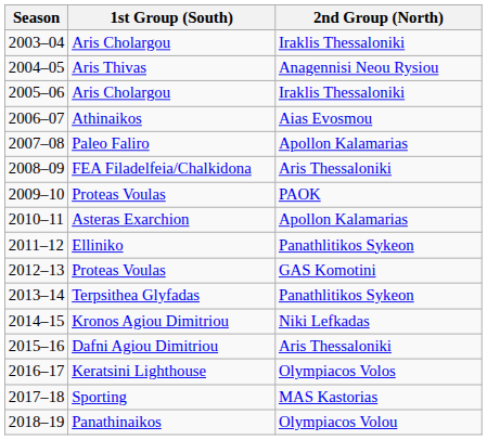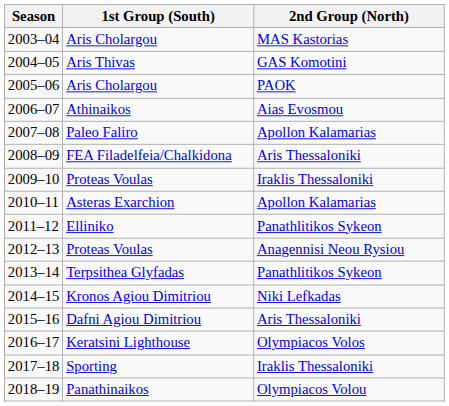 <table class="wikitable">
 <tr>
 <th>Season</th>
 <th width="200">1st Group (South)</th>
 <th width="200">2nd Group (North)</th>
 </tr>
 <tr>
 <td>2003–04</td>
 <td><a href='#'>Aris Cholargou</a></td>
-<td><a href='#'>Iraklis Thessaloniki</a></td>
+<td><a href='#'>MAS Kastorias</a></td>
 </tr>
 <tr>
 <td>2004–05</td>
 <td><a href='#'>Aris Thivas</a></td>
-<td><a href='#'>Anagennisi Neou Rysiou</a></td>
+<td><a href='#'>GAS Komotini</a></td>
 </tr>
 <tr>
 <td>2005–06</td>
 <td><a href='#'>Aris Cholargou</a></td>
-<td><a href='#'>Iraklis Thessaloniki</a></td>
+<td><a href='#'>PAOK</a></td>
 </tr>
 <tr>
 <td>2006–07</td>
 <td><a href='#'>Athinaikos</a></td>
 <td><a href='#'>Aias Evosmou</a></td>
 </tr>
 <tr>
 <td>2007–08</td>
 <td><a href='#'>Paleo Faliro</a></td>
 <td><a href='#'>Apollon Kalamarias</a></td>
 </tr>
 <tr>
 <td>2008–09</td>
 <td><a href='#'>FEA Filadelfeia/Chalkidona</a></td>
 <td><a href='#'>Aris Thessaloniki</a></td>
 </tr>
 <tr>
 <td>2009–10</td>
 <td><a href='#'>Proteas Voulas</a></td>
-<td><a href='#'>PAOK</a></td>
+<td><a href='#'>Iraklis Thessaloniki</a></td>
 </tr>
 <tr>
 <td>2010–11</td>
 <td><a href='#'>Asteras Exarchion</a></td>
 <td><a href='#'>Apollon Kalamarias</a></td>
 </tr>
 <tr>
 <td>2011–12</td>
 <td><a href='#'>Elliniko</a></td>
 <td><a href='#'>Panathlitikos Sykeon</a></td>
 </tr>
 <tr>
 <td>2012–13</td>
 <td><a href='#'>Proteas Voulas</a></td>
-<td><a href='#'>GAS Komotini</a></td>
+<td><a href='#'>Anagennisi Neou Rysiou</a></td>
 </tr>
 <tr>
 <td>2013–14</td>
 <td><a href='#'>Terpsithea Glyfadas</a></td>
 <td><a href='#'>Panathlitikos Sykeon</a></td>
 </tr>
 <tr>
 <td>2014–15</td>
 <td><a href='#'>Kronos Agiou Dimitriou</a></td>
 <td><a href='#'>Niki Lefkadas</a></td>
 </tr>
 <tr>
 <td>2015–16</td>
 <td><a href='#'>Dafni Agiou Dimitriou</a></td>
 <td><a href='#'>Aris Thessaloniki</a></td>
 </tr>
 <tr>
 <td>2016–17</td>
 <td><a href='#'>Keratsini Lighthouse</a></td>
 <td><a href='#'>Olympiacos Volos</a></td>
 </tr>
 <tr>
 <td>2017–18</td>
 <td><a href='#'>Sporting</a></td>
-<td><a href='#'>MAS Kastorias</a></td>
+<td><a href='#'>Iraklis Thessaloniki</a></td>
 </tr>
 <tr>
 <td>2018–19</td>
 <td><a href='#'>Panathinaikos</a></td>
 <td><a href='#'>Olympiacos Volou</a></td>
 </tr>
 </table>
